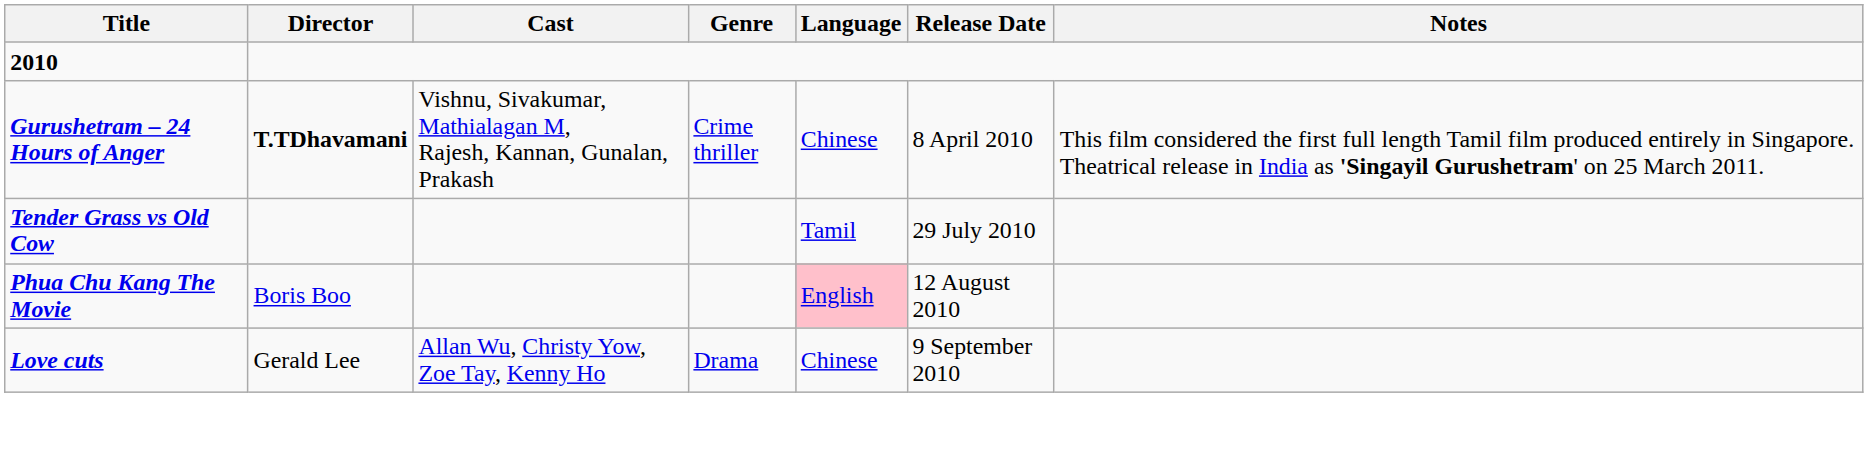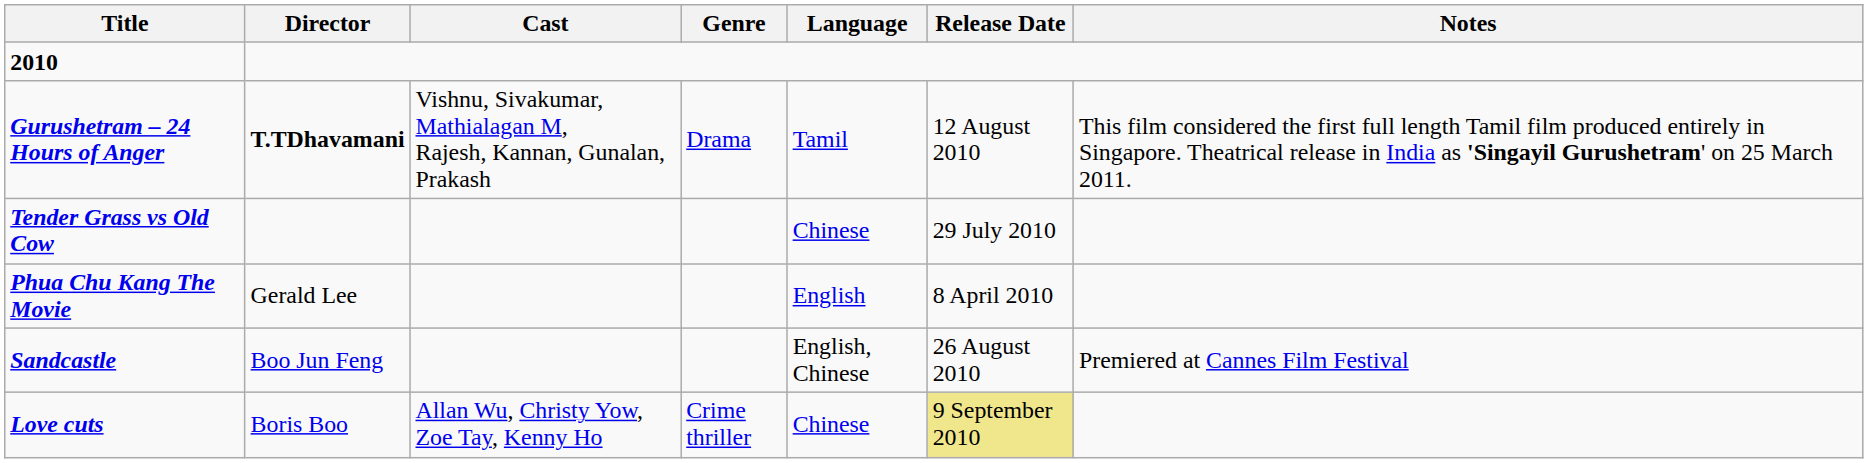 <table class="wikitable">
 <tr>
 <th>Title</th>
 <th>Director</th>
 <th>Cast</th>
 <th>Genre</th>
 <th>Language</th>
 <th>Release Date</th>
 <th>Notes</th>
 </tr>
 <tr>
 <td><strong>2010</strong></td>
 </tr>
 <tr>
 <td><strong><em><a href='#'>Gurushetram – 24 Hours of Anger</a></em></strong></td>
 <td><strong>T.TDhavamani</strong></td>
 <td>Vishnu, Sivakumar, <a href='#'>Mathialagan M</a>,<br>Rajesh, Kannan, Gunalan, Prakash</td>
-<td><a href='#'>Crime thriller</a></td>
-<td><a href='#'>Chinese</a></td>
-<td>8 April 2010</td>
+<td><a href='#'>Drama</a></td>
+<td><a href='#'>Tamil</a></td>
+<td>12 August 2010</td>
 <td><br>This film considered the first full length Tamil film produced entirely in Singapore. Theatrical release in <a href='#'>India</a> as <strong>'Singayil Gurushetram</strong>' on 25 March 2011.</td>
 </tr>
 <tr>
 <td><strong><em><a href='#'>Tender Grass vs Old Cow</a></em></strong></td>
 <td></td>
 <td></td>
 <td></td>
-<td><a href='#'>Tamil</a></td>
+<td><a href='#'>Chinese</a></td>
 <td>29 July 2010</td>
 <td></td>
 </tr>
 <tr>
 <td><strong><em><a href='#'>Phua Chu Kang The Movie</a></em></strong></td>
-<td><a href='#'>Boris Boo</a></td>
+<td>Gerald Lee</td>
 <td></td>
 <td></td>
-<td style="background: pink;"><a href='#'>English</a></td>
-<td>12 August 2010</td>
+<td><a href='#'>English</a></td>
+<td>8 April 2010</td>
 <td></td>
 </tr>
 <tr>
+<td><strong><em><a href='#'>Sandcastle</a></em></strong></td>
+<td><a href='#'>Boo Jun Feng</a></td>
+<td></td>
+<td></td>
+<td>English, Chinese</td>
+<td>26 August 2010</td>
+<td>Premiered at <a href='#'>Cannes Film Festival</a></td>
+</tr>
+<tr>
 <td><strong><em><a href='#'>Love cuts</a></em></strong></td>
-<td>Gerald Lee</td>
+<td><a href='#'>Boris Boo</a></td>
 <td><a href='#'>Allan Wu</a>, <a href='#'>Christy Yow</a>, <a href='#'>Zoe Tay</a>, <a href='#'>Kenny Ho</a></td>
-<td><a href='#'>Drama</a></td>
+<td><a href='#'>Crime thriller</a></td>
 <td><a href='#'>Chinese</a></td>
-<td>9 September 2010</td>
+<td style="background: khaki;">9 September 2010</td>
 <td></td>
 </tr>
 </table>
